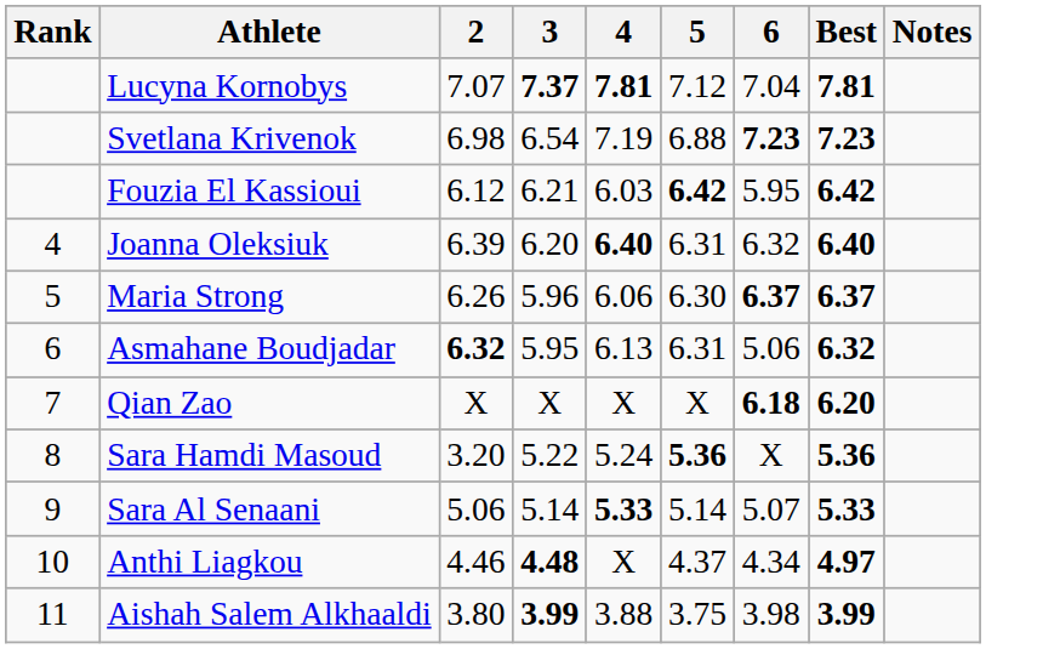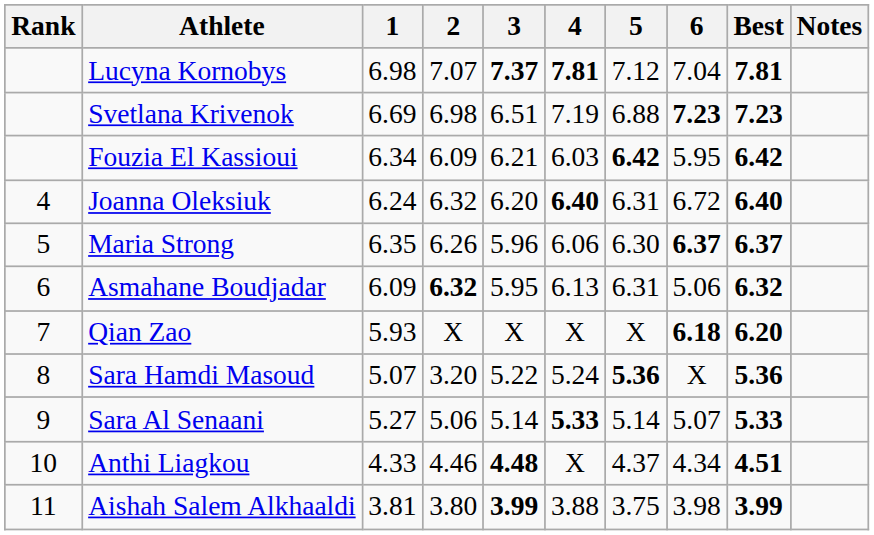 <table class="wikitable sortable" style="text-align:center">
 <tr>
 <th>Rank</th>
 <th>Athlete</th>
+<th>1</th>
 <th>2</th>
 <th>3</th>
 <th>4</th>
 <th>5</th>
 <th>6</th>
 <th>Best</th>
 <th>Notes</th>
 </tr>
 <tr>
 <td></td>
 <td style="text-align:left"><a href='#'>Lucyna Kornobys</a><br></td>
+<td>6.98</td>
 <td>7.07</td>
 <td><strong>7.37</strong></td>
 <td><strong>7.81</strong></td>
 <td>7.12</td>
 <td>7.04</td>
 <td><strong>7.81</strong></td>
 <td></td>
 </tr>
 <tr>
 <td></td>
 <td style="text-align:left"><a href='#'>Svetlana Krivenok</a><br></td>
+<td>6.69</td>
 <td>6.98</td>
-<td>6.54</td>
+<td>6.51</td>
 <td>7.19</td>
 <td>6.88</td>
 <td><strong>7.23</strong></td>
 <td><strong>7.23</strong></td>
 <td></td>
 </tr>
 <tr>
 <td></td>
 <td style="text-align:left"><a href='#'>Fouzia El Kassioui</a><br></td>
-<td>6.12</td>
+<td>6.34</td>
+<td>6.09</td>
 <td>6.21</td>
 <td>6.03</td>
 <td><strong>6.42</strong></td>
 <td>5.95</td>
 <td><strong>6.42</strong></td>
 <td></td>
 </tr>
 <tr>
 <td>4</td>
 <td style="text-align:left"><a href='#'>Joanna Oleksiuk</a><br></td>
-<td>6.39</td>
+<td>6.24</td>
+<td>6.32</td>
 <td>6.20</td>
 <td><strong>6.40</strong></td>
 <td>6.31</td>
-<td>6.32</td>
+<td>6.72</td>
 <td><strong>6.40</strong></td>
 <td></td>
 </tr>
 <tr>
 <td>5</td>
 <td style="text-align:left"><a href='#'>Maria Strong</a><br></td>
+<td>6.35</td>
 <td>6.26</td>
 <td>5.96</td>
 <td>6.06</td>
 <td>6.30</td>
 <td><strong>6.37</strong></td>
 <td><strong>6.37</strong></td>
 <td></td>
 </tr>
 <tr>
 <td>6</td>
 <td style="text-align:left"><a href='#'>Asmahane Boudjadar</a><br></td>
+<td>6.09</td>
 <td><strong>6.32</strong></td>
 <td>5.95</td>
 <td>6.13</td>
 <td>6.31</td>
 <td>5.06</td>
 <td><strong>6.32</strong></td>
 <td></td>
 </tr>
 <tr>
 <td>7</td>
 <td style="text-align:left"><a href='#'>Qian Zao</a><br></td>
+<td>5.93</td>
 <td>X</td>
 <td>X</td>
 <td>X</td>
 <td>X</td>
 <td><strong>6.18</strong></td>
 <td><strong>6.20</strong></td>
 <td></td>
 </tr>
 <tr>
 <td>8</td>
 <td style="text-align:left"><a href='#'>Sara Hamdi Masoud</a><br></td>
+<td>5.07</td>
 <td>3.20</td>
 <td>5.22</td>
 <td>5.24</td>
 <td><strong>5.36</strong></td>
 <td>X</td>
 <td><strong>5.36</strong></td>
 <td></td>
 </tr>
 <tr>
 <td>9</td>
 <td style="text-align:left"><a href='#'>Sara Al Senaani</a><br></td>
+<td>5.27</td>
 <td>5.06</td>
 <td>5.14</td>
 <td><strong>5.33</strong></td>
 <td>5.14</td>
 <td>5.07</td>
 <td><strong>5.33</strong></td>
 <td></td>
 </tr>
 <tr>
 <td>10</td>
 <td style="text-align:left"><a href='#'>Anthi Liagkou</a><br></td>
+<td>4.33</td>
 <td>4.46</td>
 <td><strong>4.48</strong></td>
 <td>X</td>
 <td>4.37</td>
 <td>4.34</td>
-<td><strong>4.97</strong></td>
+<td><strong>4.51</strong></td>
 <td></td>
 </tr>
 <tr>
 <td>11</td>
 <td style="text-align:left"><a href='#'>Aishah Salem Alkhaaldi</a><br></td>
+<td>3.81</td>
 <td>3.80</td>
 <td><strong>3.99</strong></td>
 <td>3.88</td>
 <td>3.75</td>
 <td>3.98</td>
 <td><strong>3.99</strong></td>
 <td></td>
 </tr>
 </table>
